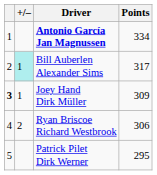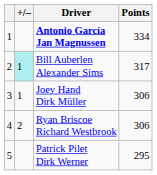 <table class="wikitable" style="font-size: 95%;">
 <tr>
 <th scope="col"></th>
 <th scope="col">+/–</th>
 <th scope="col">Driver</th>
 <th scope="col">Points</th>
 </tr>
 <tr>
 <td align=center>1</td>
 <td align="left"></td>
 <td><strong> <a href='#'>Antonio García</a><br> <a href='#'>Jan Magnussen</a></strong></td>
 <td align=right>334</td>
 </tr>
 <tr>
 <td align=center>2</td>
 <td align="left" style="background: paleturquoise;"> 1</td>
 <td> <a href='#'>Bill Auberlen</a><br> <a href='#'>Alexander Sims</a></td>
 <td align=right>317</td>
 </tr>
 <tr>
-<td align=center><strong>3</strong></td>
+<td align=center>3</td>
 <td align="left"> 1</td>
 <td> <a href='#'>Joey Hand</a><br> <a href='#'>Dirk Müller</a></td>
-<td align=right>309</td>
+<td align=right>306</td>
 </tr>
 <tr>
 <td align=center>4</td>
 <td align="left"> 2</td>
 <td> <a href='#'>Ryan Briscoe</a><br> <a href='#'>Richard Westbrook</a></td>
 <td align=right>306</td>
 </tr>
 <tr>
 <td align=center>5</td>
 <td align="left"></td>
 <td> <a href='#'>Patrick Pilet</a><br> <a href='#'>Dirk Werner</a></td>
 <td align=right>295</td>
 </tr>
 </table>
